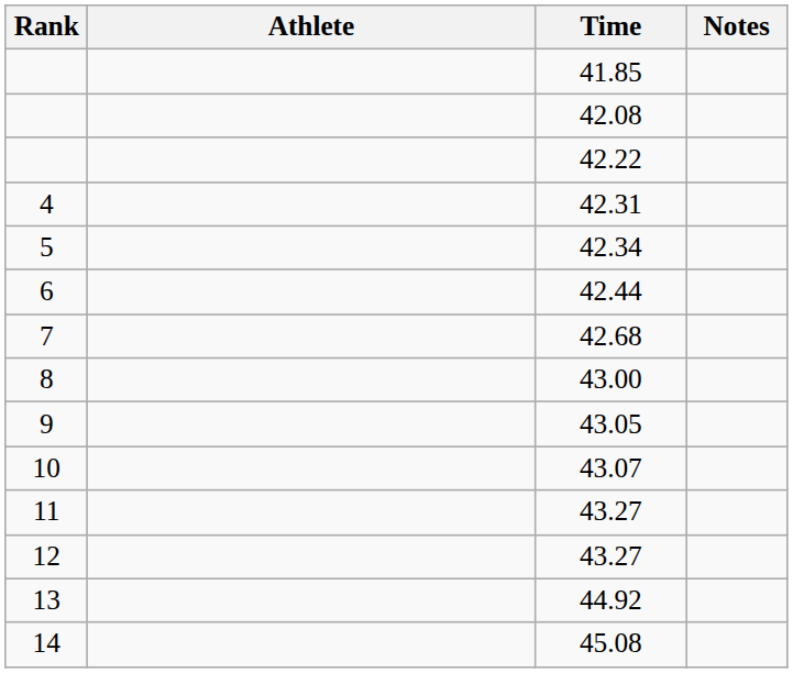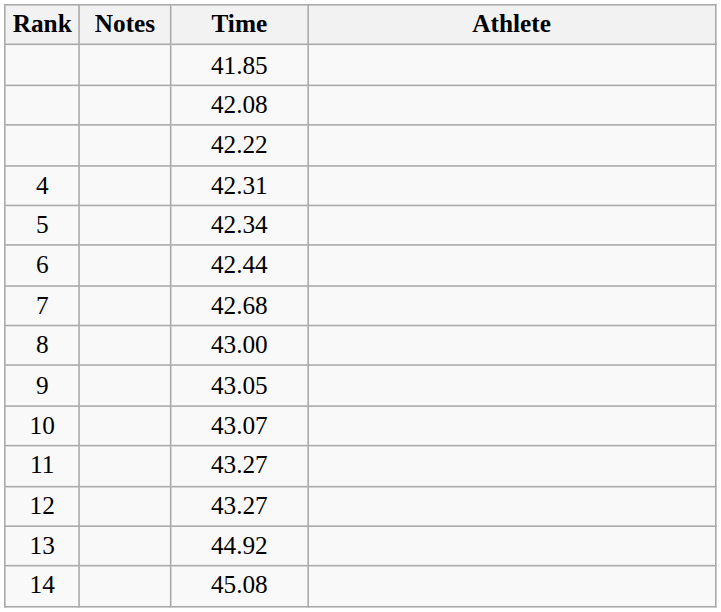 <table class=wikitable style="text-align:center">
 <tr>
 <th width=40>Rank</th>
+<th width=50>Notes</th>
+<th width=80>Time</th>
 <th width=250>Athlete</th>
-<th width=80>Time</th>
-<th width=50>Notes</th>
 </tr>
 <tr>
 <td></td>
+<td></td>
+<td>41.85</td>
 <td align=left></td>
-<td>41.85</td>
-<td></td>
 </tr>
 <tr>
 <td></td>
+<td></td>
+<td>42.08</td>
 <td align=left></td>
-<td>42.08</td>
-<td></td>
 </tr>
 <tr>
 <td></td>
+<td></td>
+<td>42.22</td>
 <td align=left></td>
-<td>42.22</td>
-<td></td>
 </tr>
 <tr>
 <td>4</td>
+<td></td>
+<td>42.31</td>
 <td align=left></td>
-<td>42.31</td>
-<td></td>
 </tr>
 <tr>
 <td>5</td>
+<td></td>
+<td>42.34</td>
 <td align=left></td>
-<td>42.34</td>
-<td></td>
 </tr>
 <tr>
 <td>6</td>
+<td></td>
+<td>42.44</td>
 <td align=left></td>
-<td>42.44</td>
-<td></td>
 </tr>
 <tr>
 <td>7</td>
+<td></td>
+<td>42.68</td>
 <td align=left></td>
-<td>42.68</td>
-<td></td>
 </tr>
 <tr>
 <td>8</td>
+<td></td>
+<td>43.00</td>
 <td align=left></td>
-<td>43.00</td>
-<td></td>
 </tr>
 <tr>
 <td>9</td>
+<td></td>
+<td>43.05</td>
 <td align=left></td>
-<td>43.05</td>
-<td></td>
 </tr>
 <tr>
 <td>10</td>
+<td></td>
+<td>43.07</td>
 <td align=left></td>
-<td>43.07</td>
-<td></td>
 </tr>
 <tr>
 <td>11</td>
+<td></td>
+<td>43.27</td>
 <td align=left></td>
-<td>43.27</td>
-<td></td>
 </tr>
 <tr>
 <td>12</td>
+<td></td>
+<td>43.27</td>
 <td align=left></td>
-<td>43.27</td>
-<td></td>
 </tr>
 <tr>
 <td>13</td>
+<td></td>
+<td>44.92</td>
 <td align=left></td>
-<td>44.92</td>
-<td></td>
 </tr>
 <tr>
 <td>14</td>
+<td></td>
+<td>45.08</td>
 <td align=left></td>
-<td>45.08</td>
-<td></td>
 </tr>
 </table>
